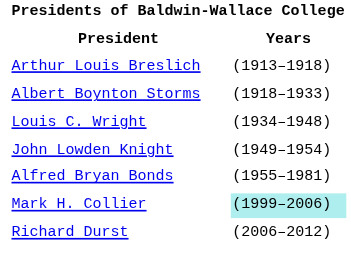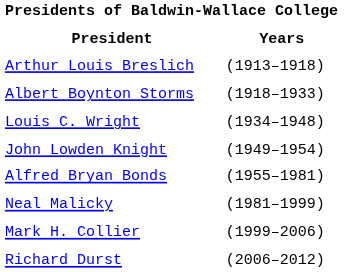 <table class="nowrap toccolours"  style="float:right; margin-left:1em; font-size:70%; line-height:1.4em;" id="Presidents of Baldwin-Wallace College">
 <tr>
 <th colspan="2" style="text-align:center; color:black;"><strong>Presidents of Baldwin-Wallace College</strong></th>
 </tr>
 <tr>
 <td style="text-align:center;"><strong>President</strong></td>
 <td style="text-align:center;"><strong>Years</strong></td>
 </tr>
 <tr>
 <td><a href='#'>Arthur Louis Breslich</a></td>
 <td>(1913–1918)</td>
 </tr>
 <tr>
 <td><a href='#'>Albert Boynton Storms</a></td>
 <td>(1918–1933)</td>
 </tr>
 <tr>
 <td><a href='#'>Louis C. Wright</a></td>
 <td>(1934–1948)</td>
 </tr>
 <tr>
 <td><a href='#'>John Lowden Knight</a></td>
 <td>(1949–1954)</td>
 </tr>
 <tr>
 <td><a href='#'>Alfred Bryan Bonds</a></td>
 <td>(1955–1981)</td>
 </tr>
 <tr>
+<td><a href='#'>Neal Malicky</a></td>
+<td>(1981–1999)</td>
+<td></td>
+</tr>
+<tr>
 <td><a href='#'>Mark H. Collier</a></td>
-<td style="background: paleturquoise;">(1999–2006)</td>
+<td>(1999–2006)</td>
 </tr>
 <tr>
 <td><a href='#'>Richard Durst</a></td>
 <td>(2006–2012)</td>
 </tr>
 </table>
